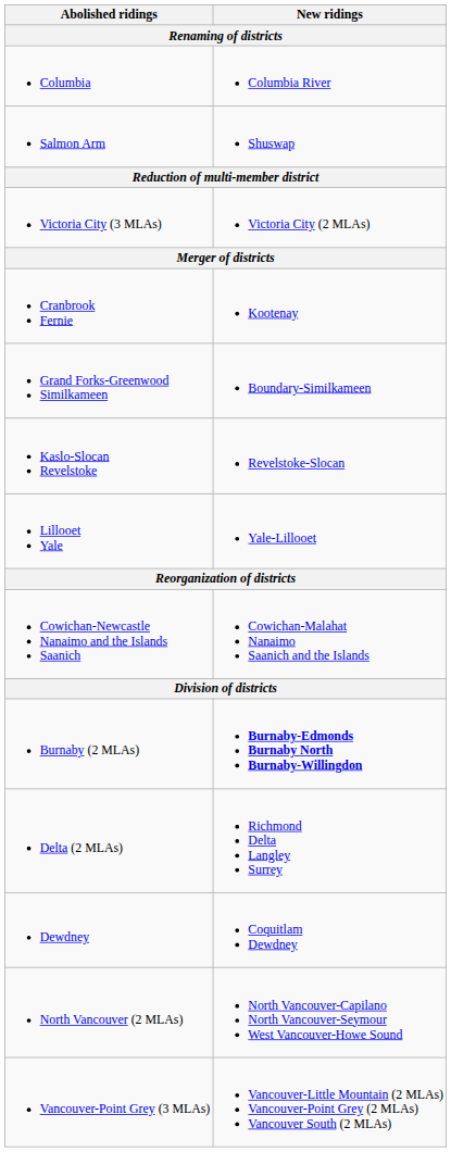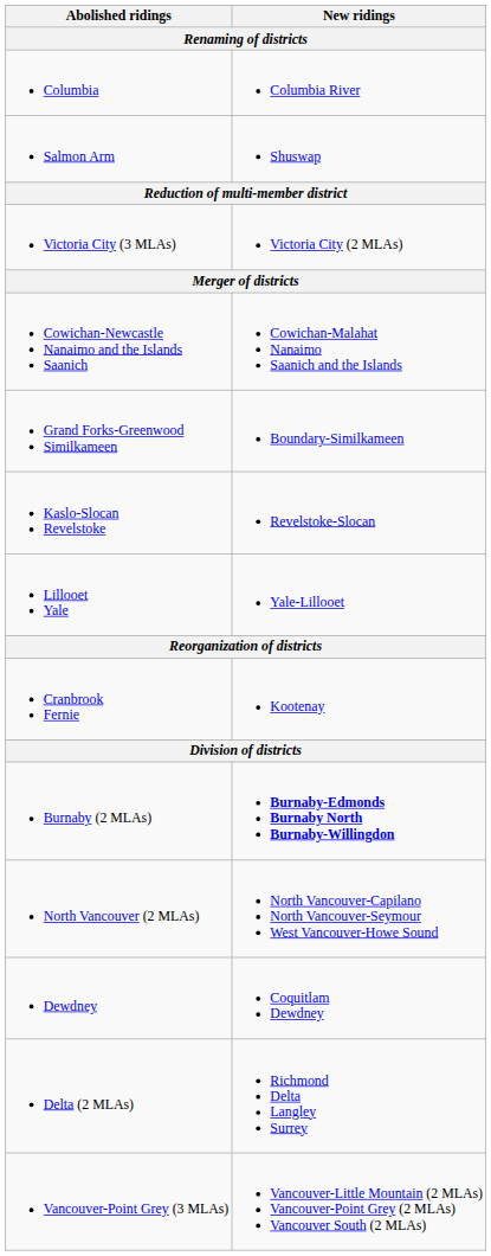 <table class="wikitable">
 <tr>
 <th>Abolished ridings</th>
 <th>New ridings</th>
 </tr>
 <tr>
 <th colspan="2"><em>Renaming of districts</em></th>
 </tr>
 <tr>
 <td><br><ul><li><a href='#'>Columbia</a></li></ul></td>
 <td><br><ul><li><a href='#'>Columbia River</a></li></ul></td>
 </tr>
 <tr>
 <td><br><ul><li><a href='#'>Salmon Arm</a></li></ul></td>
 <td><br><ul><li><a href='#'>Shuswap</a></li></ul></td>
 </tr>
 <tr>
 <th colspan="2"><em>Reduction of multi-member district</em></th>
 </tr>
 <tr>
 <td><br><ul><li><a href='#'>Victoria City</a> (3 MLAs)</li></ul></td>
 <td><br><ul><li><a href='#'>Victoria City</a> (2 MLAs)</li></ul></td>
 </tr>
 <tr>
 <th colspan="2"><em>Merger of districts</em></th>
 </tr>
 <tr>
-<td><br><ul><li><a href='#'>Cranbrook</a></li><li><a href='#'>Fernie</a></li></ul></td>
-<td><br><ul><li><a href='#'>Kootenay</a></li></ul></td>
+<td><br><ul><li><a href='#'>Cowichan-Newcastle</a></li><li><a href='#'>Nanaimo and the Islands</a></li><li><a href='#'>Saanich</a></li></ul></td>
+<td><br><ul><li><a href='#'>Cowichan-Malahat</a></li><li><a href='#'>Nanaimo</a></li><li><a href='#'>Saanich and the Islands</a></li></ul></td>
 </tr>
 <tr>
 <td><br><ul><li><a href='#'>Grand Forks-Greenwood</a></li><li><a href='#'>Similkameen</a></li></ul></td>
 <td><br><ul><li><a href='#'>Boundary-Similkameen</a></li></ul></td>
 </tr>
 <tr>
 <td><br><ul><li><a href='#'>Kaslo-Slocan</a></li><li><a href='#'>Revelstoke</a></li></ul></td>
 <td><br><ul><li><a href='#'>Revelstoke-Slocan</a></li></ul></td>
 </tr>
 <tr>
 <td><br><ul><li><a href='#'>Lillooet</a></li><li><a href='#'>Yale</a></li></ul></td>
 <td><br><ul><li><a href='#'>Yale-Lillooet</a></li></ul></td>
 </tr>
 <tr>
 <th colspan="2"><em>Reorganization of districts</em></th>
 </tr>
 <tr>
-<td><br><ul><li><a href='#'>Cowichan-Newcastle</a></li><li><a href='#'>Nanaimo and the Islands</a></li><li><a href='#'>Saanich</a></li></ul></td>
-<td><br><ul><li><a href='#'>Cowichan-Malahat</a></li><li><a href='#'>Nanaimo</a></li><li><a href='#'>Saanich and the Islands</a></li></ul></td>
+<td><br><ul><li><a href='#'>Cranbrook</a></li><li><a href='#'>Fernie</a></li></ul></td>
+<td><br><ul><li><a href='#'>Kootenay</a></li></ul></td>
 </tr>
 <tr>
 <th colspan="2"><em>Division of districts</em></th>
 </tr>
 <tr>
 <td><br><ul><li><a href='#'>Burnaby</a> (2 MLAs)</li></ul></td>
 <td><strong><br><ul><li><a href='#'>Burnaby-Edmonds</a></li><li><a href='#'>Burnaby North</a></li><li><a href='#'>Burnaby-Willingdon</a></li></ul></strong></td>
 </tr>
 <tr>
-<td><br><ul><li><a href='#'>Delta</a> (2 MLAs)</li></ul></td>
-<td><br><ul><li><a href='#'>Richmond</a></li><li><a href='#'>Delta</a></li><li><a href='#'>Langley</a></li><li><a href='#'>Surrey</a></li></ul></td>
+<td><br><ul><li><a href='#'>North Vancouver</a> (2 MLAs)</li></ul></td>
+<td><br><ul><li><a href='#'>North Vancouver-Capilano</a></li><li><a href='#'>North Vancouver-Seymour</a></li><li><a href='#'>West Vancouver-Howe Sound</a></li></ul></td>
 </tr>
 <tr>
 <td><br><ul><li><a href='#'>Dewdney</a></li></ul></td>
 <td><br><ul><li><a href='#'>Coquitlam</a></li><li><a href='#'>Dewdney</a></li></ul></td>
 </tr>
 <tr>
-<td><br><ul><li><a href='#'>North Vancouver</a> (2 MLAs)</li></ul></td>
-<td><br><ul><li><a href='#'>North Vancouver-Capilano</a></li><li><a href='#'>North Vancouver-Seymour</a></li><li><a href='#'>West Vancouver-Howe Sound</a></li></ul></td>
+<td><br><ul><li><a href='#'>Delta</a> (2 MLAs)</li></ul></td>
+<td><br><ul><li><a href='#'>Richmond</a></li><li><a href='#'>Delta</a></li><li><a href='#'>Langley</a></li><li><a href='#'>Surrey</a></li></ul></td>
 </tr>
 <tr>
 <td><br><ul><li><a href='#'>Vancouver-Point Grey</a> (3 MLAs)</li></ul></td>
 <td><br><ul><li><a href='#'>Vancouver-Little Mountain</a> (2 MLAs)</li><li><a href='#'>Vancouver-Point Grey</a> (2 MLAs)</li><li><a href='#'>Vancouver South</a> (2 MLAs)</li></ul></td>
 </tr>
 </table>
